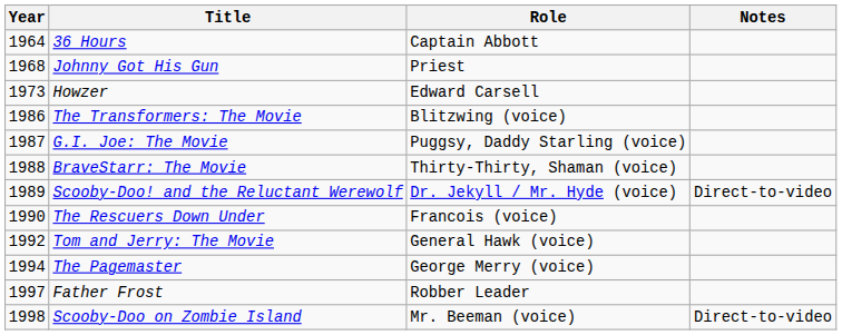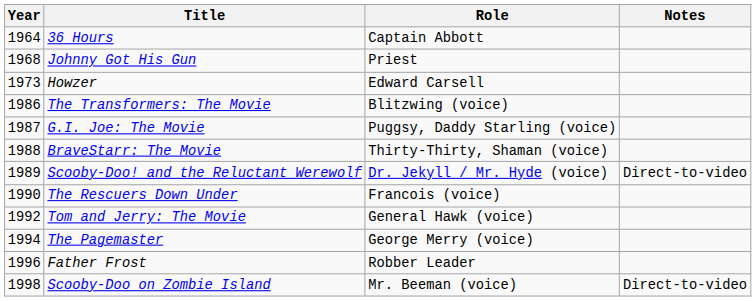 <table class="wikitable plainrowheaders sortable">
 <tr>
 <th scope="col">Year</th>
 <th scope="col">Title</th>
 <th scope="col">Role</th>
 <th scope="col" class="unsortable">Notes</th>
 </tr>
 <tr>
 <td>1964</td>
 <td scope="row"><em><a href='#'>36 Hours</a></em></td>
 <td>Captain Abbott</td>
 <td></td>
 </tr>
 <tr>
 <td>1968</td>
 <td><em><a href='#'>Johnny Got His Gun</a></em></td>
 <td>Priest</td>
 <td></td>
 </tr>
 <tr>
 <td>1973</td>
 <td><em>Howzer</em></td>
 <td>Edward Carsell</td>
 <td></td>
 </tr>
 <tr>
 <td>1986</td>
 <td><em><a href='#'>The Transformers: The Movie</a></em></td>
 <td>Blitzwing (voice)</td>
 <td></td>
 </tr>
 <tr>
 <td>1987</td>
 <td><em><a href='#'>G.I. Joe: The Movie</a></em></td>
 <td>Puggsy, Daddy Starling (voice)</td>
 <td></td>
 </tr>
 <tr>
 <td>1988</td>
 <td><em><a href='#'>BraveStarr: The Movie</a></em></td>
 <td>Thirty-Thirty, Shaman (voice)</td>
 <td></td>
 </tr>
 <tr>
 <td>1989</td>
 <td><em><a href='#'>Scooby-Doo! and the Reluctant Werewolf</a></em></td>
 <td><a href='#'>Dr. Jekyll / Mr. Hyde</a> (voice)</td>
 <td>Direct-to-video</td>
 </tr>
 <tr>
 <td>1990</td>
 <td><em><a href='#'>The Rescuers Down Under</a></em></td>
 <td>Francois (voice)</td>
 <td></td>
 </tr>
 <tr>
 <td>1992</td>
 <td><em><a href='#'>Tom and Jerry: The Movie</a></em></td>
 <td>General Hawk (voice)</td>
 <td></td>
 </tr>
 <tr>
 <td>1994</td>
 <td><em><a href='#'>The Pagemaster</a></em></td>
 <td>George Merry (voice)</td>
 <td></td>
 </tr>
 <tr>
-<td>1997</td>
+<td>1996</td>
 <td><em>Father Frost</em></td>
 <td>Robber Leader</td>
 <td></td>
 </tr>
 <tr>
 <td>1998</td>
 <td><em><a href='#'>Scooby-Doo on Zombie Island</a></em></td>
 <td>Mr. Beeman (voice)</td>
 <td>Direct-to-video</td>
 </tr>
 </table>
